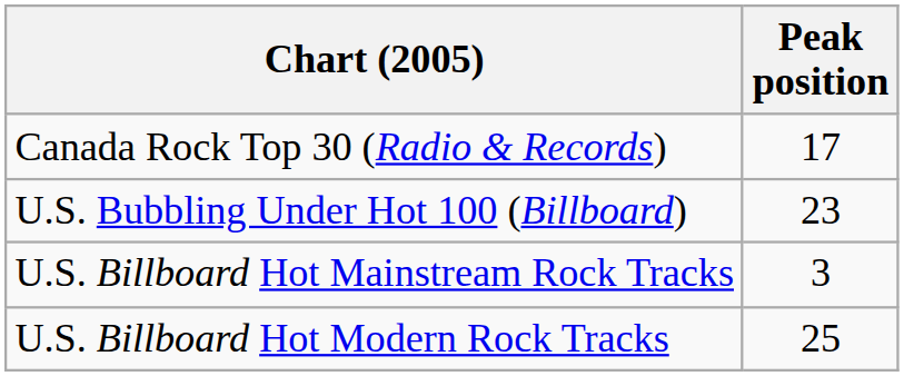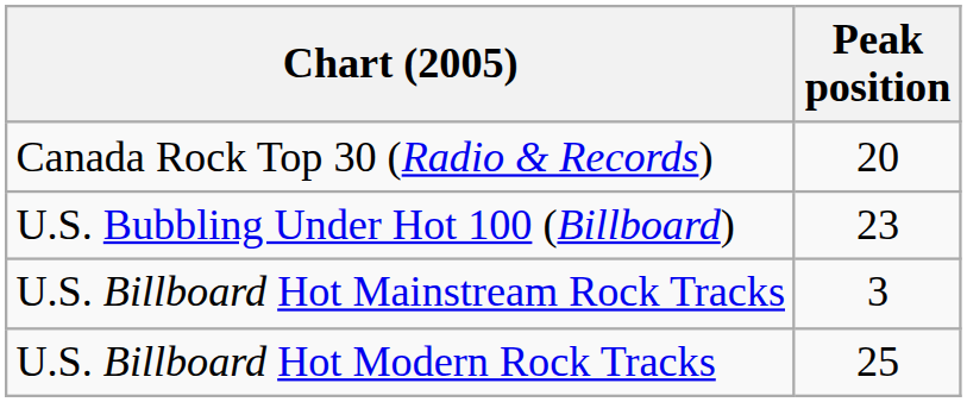 <table class="wikitable">
 <tr>
 <th align=left>Chart (2005)</th>
 <th align=left>Peak<br>position</th>
 </tr>
 <tr>
 <td>Canada Rock Top 30 (<em><a href='#'>Radio & Records</a></em>)</td>
-<td style="text-align:center">17</td>
+<td style="text-align:center">20</td>
 </tr>
 <tr>
 <td>U.S. <a href='#'>Bubbling Under Hot 100</a> (<em><a href='#'>Billboard</a></em>)</td>
 <td align=center>23</td>
 </tr>
 <tr>
 <td>U.S. <em>Billboard</em> <a href='#'>Hot Mainstream Rock Tracks</a></td>
 <td align="center">3</td>
 </tr>
 <tr>
 <td>U.S. <em>Billboard</em> <a href='#'>Hot Modern Rock Tracks</a></td>
 <td align="center">25</td>
 </tr>
 </table>
